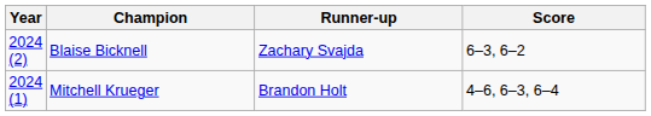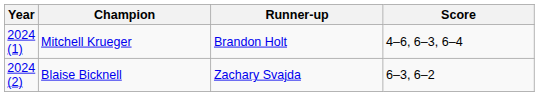 <table class="wikitable" style="font-size:90%">
 <tr>
 <th>Year</th>
 <th width="200">Champion</th>
 <th width="200">Runner-up</th>
 <th width="175">Score</th>
 </tr>
 <tr>
+<td><a href='#'>2024 (1)</a></td>
+<td> <a href='#'>Mitchell Krueger</a></td>
+<td> <a href='#'>Brandon Holt</a></td>
+<td>4–6, 6–3, 6–4</td>
+</tr>
+<tr>
 <td><a href='#'>2024 (2)</a></td>
 <td> <a href='#'>Blaise Bicknell</a></td>
 <td> <a href='#'>Zachary Svajda</a></td>
 <td>6–3, 6–2</td>
 </tr>
-<tr>
-<td><a href='#'>2024 (1)</a></td>
-<td> <a href='#'>Mitchell Krueger</a></td>
-<td> <a href='#'>Brandon Holt</a></td>
-<td>4–6, 6–3, 6–4</td>
-</tr>
 </table>
